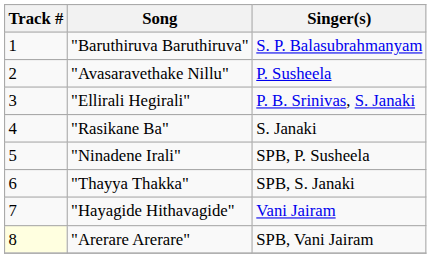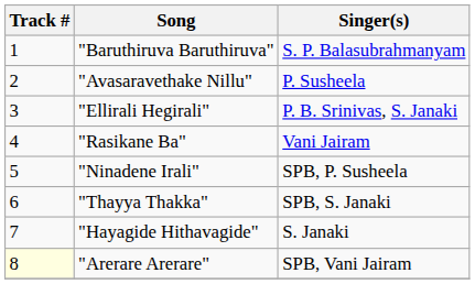 <table class="wikitable" style="font-size:95%;">
 <tr>
 <th>Track #</th>
 <th>Song</th>
 <th>Singer(s)</th>
 </tr>
 <tr>
 <td>1</td>
 <td>"Baruthiruva Baruthiruva"</td>
 <td><a href='#'>S. P. Balasubrahmanyam</a></td>
 </tr>
 <tr>
 <td>2</td>
 <td>"Avasaravethake Nillu"</td>
 <td><a href='#'>P. Susheela</a></td>
 </tr>
 <tr>
 <td>3</td>
 <td>"Ellirali Hegirali"</td>
 <td><a href='#'>P. B. Srinivas</a>, <a href='#'>S. Janaki</a></td>
 </tr>
 <tr>
 <td>4</td>
 <td>"Rasikane Ba"</td>
-<td>S. Janaki</td>
+<td><a href='#'>Vani Jairam</a></td>
 </tr>
 <tr>
 <td>5</td>
 <td>"Ninadene Irali"</td>
 <td>SPB, P. Susheela</td>
 </tr>
 <tr>
 <td>6</td>
 <td>"Thayya Thakka"</td>
 <td>SPB, S. Janaki</td>
 </tr>
 <tr>
 <td>7</td>
 <td>"Hayagide Hithavagide"</td>
-<td><a href='#'>Vani Jairam</a></td>
+<td>S. Janaki</td>
 </tr>
 <tr>
 <td style="background: lightyellow;">8</td>
 <td>"Arerare Arerare"</td>
 <td>SPB, Vani Jairam</td>
 </tr>
 <tr>
 </tr>
 </table>
